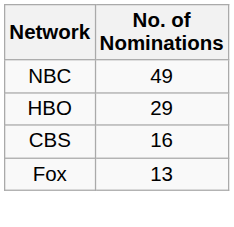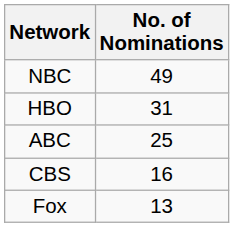 <table class="wikitable">
 <tr>
 <th>Network</th>
 <th>No. of<br>Nominations</th>
 </tr>
 <tr style="text-align:center">
 <td>NBC</td>
 <td>49</td>
 </tr>
 <tr style="text-align:center">
 <td>HBO</td>
-<td>29</td>
+<td>31</td>
+</tr>
+<tr style="text-align:center">
+<td>ABC</td>
+<td>25</td>
 </tr>
 <tr style="text-align:center">
 <td>CBS</td>
 <td>16</td>
 </tr>
 <tr style="text-align:center">
 <td>Fox</td>
 <td>13</td>
 </tr>
 </table>
